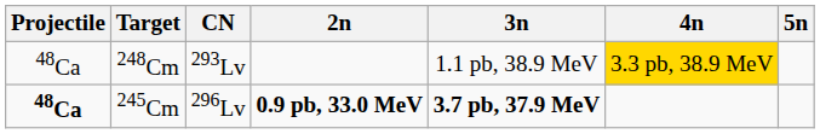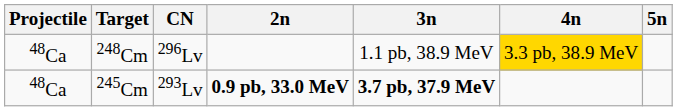 <table class="wikitable" style="text-align:center">
 <tr>
 <th>Projectile</th>
 <th>Target</th>
 <th>CN</th>
 <th>2n</th>
 <th>3n</th>
 <th>4n</th>
 <th>5n</th>
 </tr>
 <tr>
 <td><sup>48</sup>Ca</td>
 <td><sup>248</sup>Cm</td>
-<td><sup>293</sup>Lv</td>
+<td><sup>296</sup>Lv</td>
 <td></td>
 <td>1.1 pb, 38.9 MeV</td>
 <td style="background: gold;">3.3 pb, 38.9 MeV</td>
 <td></td>
 </tr>
 <tr>
-<td><strong><sup>48</sup>Ca</strong></td>
+<td><sup>48</sup>Ca</td>
 <td><sup>245</sup>Cm</td>
-<td><sup>296</sup>Lv</td>
+<td><sup>293</sup>Lv</td>
 <td><strong>0.9 pb, 33.0 MeV</strong></td>
 <td><strong>3.7 pb, 37.9 MeV</strong></td>
 <td></td>
 </tr>
 </table>
